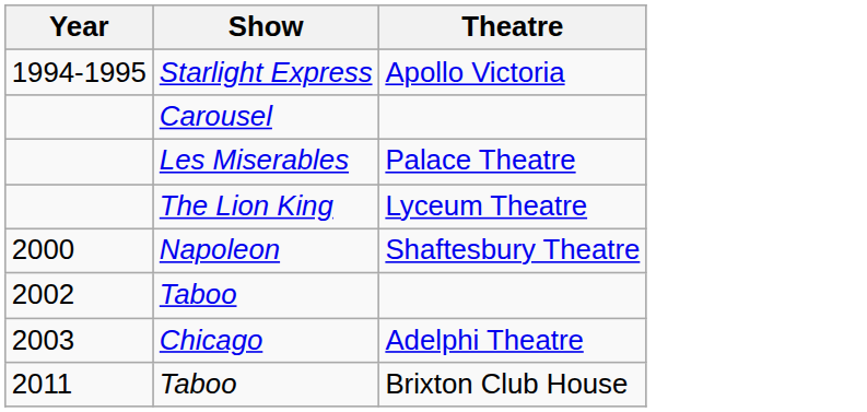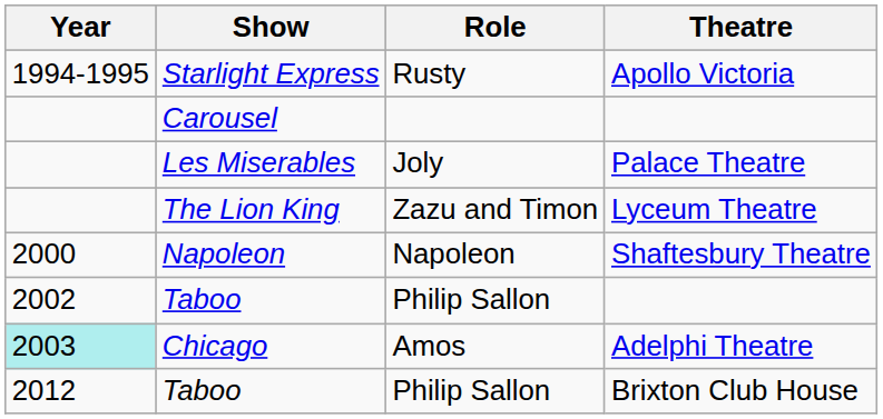 <table class="wikitable">
 <tr>
 <th>Year</th>
 <th>Show</th>
+<th>Role</th>
 <th>Theatre</th>
 </tr>
 <tr>
 <td>1994-1995</td>
 <td><em><a href='#'>Starlight Express</a></em></td>
+<td>Rusty</td>
 <td><a href='#'>Apollo Victoria</a></td>
 </tr>
 <tr>
 <td></td>
 <td><a href='#'><em>Carousel</em></a></td>
 <td></td>
+<td></td>
 </tr>
 <tr>
 <td></td>
 <td><em><a href='#'>Les Miserables</a></em></td>
+<td>Joly</td>
 <td><a href='#'>Palace Theatre</a></td>
 </tr>
 <tr>
 <td></td>
 <td><em><a href='#'>The Lion King</a></em></td>
+<td>Zazu and Timon</td>
 <td><a href='#'>Lyceum Theatre</a></td>
 </tr>
 <tr>
 <td>2000</td>
 <td><em><a href='#'>Napoleon</a></em></td>
+<td>Napoleon</td>
 <td><a href='#'>Shaftesbury Theatre</a></td>
 </tr>
 <tr>
 <td>2002</td>
 <td><em><a href='#'>Taboo</a></em></td>
+<td>Philip Sallon</td>
 <td></td>
 </tr>
 <tr>
-<td>2003</td>
+<td style="background: paleturquoise;">2003</td>
 <td><em><a href='#'>Chicago</a></em></td>
+<td>Amos</td>
 <td><a href='#'>Adelphi Theatre</a></td>
 </tr>
 <tr>
-<td>2011</td>
+<td>2012</td>
 <td><em>Taboo</em></td>
+<td>Philip Sallon</td>
 <td>Brixton Club House</td>
 </tr>
 </table>
